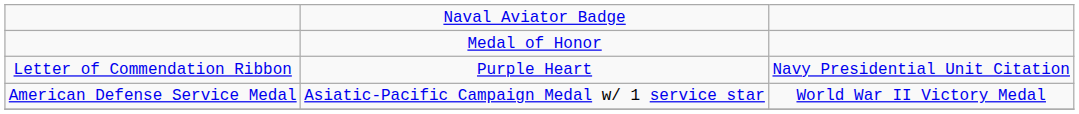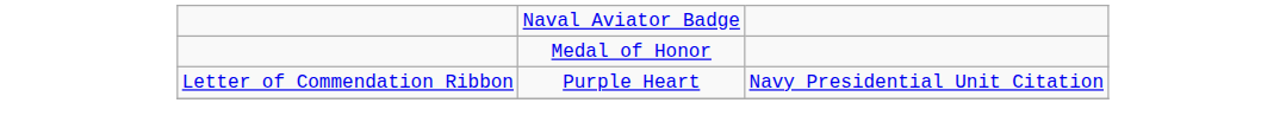 <table class="wikitable" style="margin:1em auto; text-align:center;">
 <tr>
 <td></td>
 <td><a href='#'>Naval Aviator Badge</a></td>
 <td></td>
 </tr>
 <tr>
 <td></td>
 <td><a href='#'>Medal of Honor</a></td>
 <td></td>
 </tr>
 <tr>
 <td><a href='#'>Letter of Commendation Ribbon</a></td>
 <td><a href='#'>Purple Heart</a></td>
 <td><a href='#'>Navy Presidential Unit Citation</a></td>
 </tr>
 <tr>
-<td><a href='#'>American Defense Service Medal</a></td>
-<td><a href='#'>Asiatic-Pacific Campaign Medal</a> w/ 1 <a href='#'>service star</a></td>
-<td><a href='#'>World War II Victory Medal</a></td>
-</tr>
-<tr>
 </tr>
 </table>
